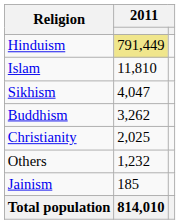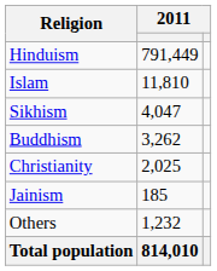 <table class="wikitable sortable">
 <tr>
 <th rowspan="2">Religion</th>
 <th colspan="2">2011</th>
 </tr>
 <tr>
 <th><a href='#'></a></th>
 <th></th>
 </tr>
 <tr>
 <td><a href='#'>Hinduism</a> </td>
-<td style="background: khaki;">791,449</td>
+<td>791,449</td>
 <td></td>
 </tr>
 <tr>
 <td><a href='#'>Islam</a> </td>
 <td>11,810</td>
 <td></td>
 </tr>
 <tr>
 <td><a href='#'>Sikhism</a> </td>
 <td>4,047</td>
 <td></td>
 </tr>
 <tr>
 <td><a href='#'>Buddhism</a> </td>
 <td>3,262</td>
 <td></td>
 </tr>
 <tr>
 <td><a href='#'>Christianity</a> </td>
 <td>2,025</td>
 <td></td>
 </tr>
 <tr>
-<td>Others</td>
-<td>1,232</td>
+<td><a href='#'>Jainism</a> </td>
+<td>185</td>
 <td></td>
 </tr>
 <tr>
-<td><a href='#'>Jainism</a> </td>
-<td>185</td>
+<td>Others</td>
+<td>1,232</td>
 <td></td>
 </tr>
 <tr>
 <th>Total population</th>
 <th>814,010</th>
 <th></th>
 </tr>
 </table>
